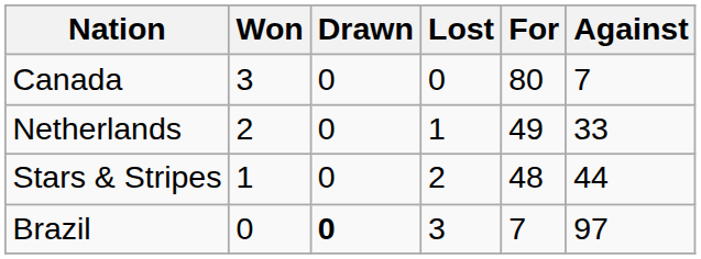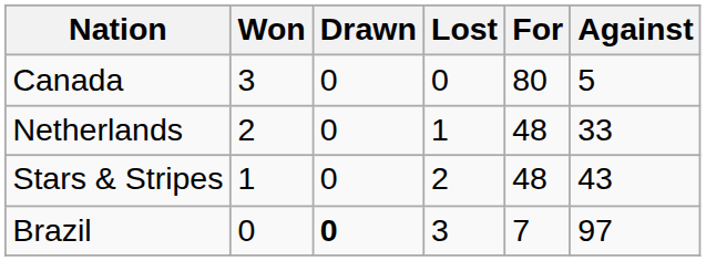 <table class="wikitable">
 <tr>
 <th>Nation</th>
 <th>Won</th>
 <th>Drawn</th>
 <th>Lost</th>
 <th>For</th>
 <th>Against</th>
 </tr>
 <tr>
 <td>Canada</td>
 <td>3</td>
 <td>0</td>
 <td>0</td>
 <td>80</td>
-<td>7</td>
+<td>5</td>
 </tr>
 <tr>
 <td>Netherlands</td>
 <td>2</td>
 <td>0</td>
 <td>1</td>
-<td>49</td>
+<td>48</td>
 <td>33</td>
 </tr>
 <tr>
 <td>Stars & Stripes</td>
 <td>1</td>
 <td>0</td>
 <td>2</td>
 <td>48</td>
-<td>44</td>
+<td>43</td>
 </tr>
 <tr>
 <td>Brazil</td>
 <td>0</td>
 <td><strong>0</strong></td>
 <td>3</td>
 <td>7</td>
 <td>97</td>
 </tr>
 </table>
